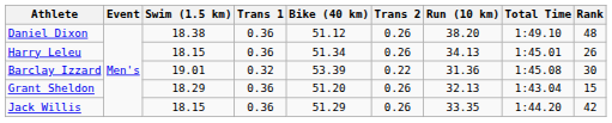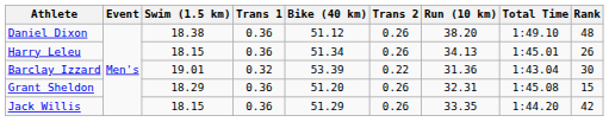 <table class="wikitable" style="font-size:90%">
 <tr>
 <th>Athlete</th>
 <th>Event</th>
 <th>Swim (1.5 km)</th>
 <th>Trans 1</th>
 <th>Bike (40 km)</th>
 <th>Trans 2</th>
 <th>Run (10 km)</th>
 <th>Total Time</th>
 <th>Rank</th>
 </tr>
 <tr align=center>
 <td align=left><a href='#'>Daniel Dixon</a></td>
 <td align=left rowspan=5><a href='#'>Men's</a></td>
 <td>18.38</td>
 <td>0.36</td>
 <td>51.12</td>
 <td>0.26</td>
 <td>38.20</td>
 <td>1:49.10</td>
 <td>48</td>
 </tr>
 <tr align=center>
 <td align=left><a href='#'>Harry Leleu</a></td>
 <td>18.15</td>
 <td>0.36</td>
 <td>51.34</td>
 <td>0.26</td>
 <td>34.13</td>
 <td>1:45.01</td>
 <td>26</td>
 </tr>
 <tr align=center>
 <td align=left><a href='#'>Barclay Izzard</a></td>
 <td>19.01</td>
 <td>0.32</td>
 <td>53.39</td>
 <td>0.22</td>
 <td>31.36</td>
-<td>1:45.08</td>
+<td>1:43.04</td>
 <td>30</td>
 </tr>
 <tr align=center>
 <td align=left><a href='#'>Grant Sheldon</a></td>
 <td>18.29</td>
 <td>0.36</td>
 <td>51.20</td>
 <td>0.26</td>
-<td>32.13</td>
-<td>1:43.04</td>
+<td>32.31</td>
+<td>1:45.08</td>
 <td>15</td>
 </tr>
 <tr align=center>
 <td align=left><a href='#'>Jack Willis</a></td>
 <td>18.15</td>
 <td>0.36</td>
 <td>51.29</td>
 <td>0.26</td>
 <td>33.35</td>
 <td>1:44.20</td>
 <td>42</td>
 </tr>
 </table>
